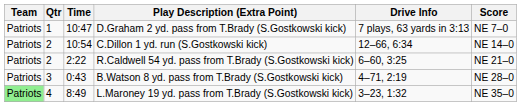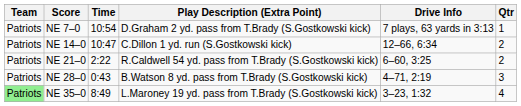 <table class="wikitable">
 <tr>
 <th>Team</th>
-<th>Qtr</th>
+<th>Score</th>
 <th>Time</th>
 <th>Play Description (Extra Point)</th>
 <th>Drive Info</th>
-<th>Score</th>
+<th>Qtr</th>
 </tr>
 <tr>
 <td>Patriots</td>
-<td>1</td>
-<td>10:47</td>
+<td>NE 7–0</td>
+<td>10:54</td>
 <td>D.Graham 2 yd. pass from T.Brady (S.Gostkowski kick)</td>
 <td>7 plays, 63 yards in 3:13</td>
-<td>NE 7–0</td>
+<td>1</td>
 </tr>
 <tr>
 <td>Patriots</td>
-<td>2</td>
-<td>10:54</td>
+<td>NE 14–0</td>
+<td>10:47</td>
 <td>C.Dillon 1 yd. run (S.Gostkowski kick)</td>
 <td>12–66, 6:34</td>
-<td>NE 14–0</td>
+<td>2</td>
 </tr>
 <tr>
 <td>Patriots</td>
-<td>2</td>
+<td>NE 21–0</td>
 <td>2:22</td>
 <td>R.Caldwell 54 yd. pass from T.Brady (S.Gostkowski kick)</td>
 <td>6–60, 3:25</td>
-<td>NE 21–0</td>
+<td>2</td>
 </tr>
 <tr>
 <td>Patriots</td>
-<td>3</td>
+<td>NE 28–0</td>
 <td>0:43</td>
 <td>B.Watson 8 yd. pass from T.Brady (S.Gostkowski kick)</td>
 <td>4–71, 2:19</td>
-<td>NE 28–0</td>
+<td>3</td>
 </tr>
 <tr>
 <td style="background: lightgreen;">Patriots</td>
-<td>4</td>
+<td>NE 35–0</td>
 <td>8:49</td>
 <td>L.Maroney 19 yd. pass from T.Brady (S.Gostkowski kick)</td>
 <td>3–23, 1:32</td>
-<td>NE 35–0</td>
+<td>4</td>
 </tr>
 </table>
